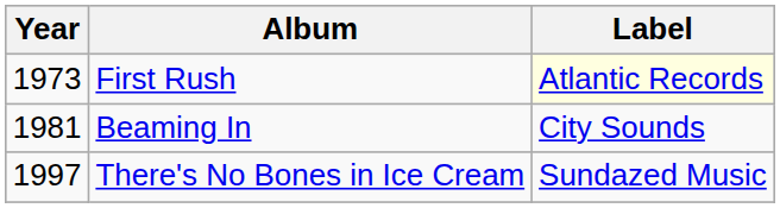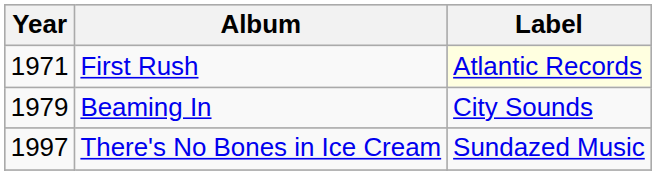 <table class="wikitable">
 <tr>
 <th>Year</th>
 <th>Album</th>
 <th>Label</th>
 </tr>
 <tr>
-<td>1973</td>
+<td>1971</td>
 <td><a href='#'>First Rush</a></td>
 <td style="background: lightyellow;"><a href='#'>Atlantic Records</a></td>
 </tr>
 <tr>
-<td>1981</td>
+<td>1979</td>
 <td><a href='#'>Beaming In</a></td>
 <td><a href='#'>City Sounds</a></td>
 </tr>
 <tr>
 <td>1997</td>
 <td><a href='#'>There's No Bones in Ice Cream</a></td>
 <td><a href='#'>Sundazed Music</a></td>
 </tr>
 </table>
